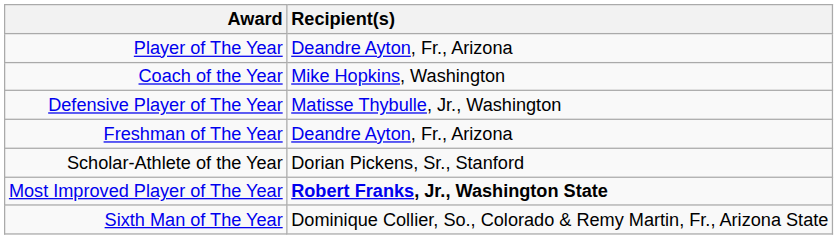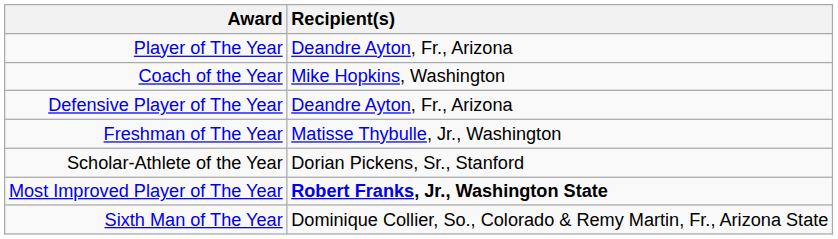 <table class="wikitable" style="white-space:nowrap; font-size:90%;">
 <tr>
 <th style="text-align:right;">Award</th>
 <th style="text-align:left;">Recipient(s)</th>
 </tr>
 <tr>
 <td style="text-align:right;"><a href='#'>Player of The Year</a></td>
 <td style="text-align:left;"><a href='#'>Deandre Ayton</a>, Fr., Arizona</td>
 </tr>
 <tr>
 <td style="text-align:right;"><a href='#'>Coach of the Year</a></td>
 <td style="text-align:left;"><a href='#'>Mike Hopkins</a>, Washington</td>
 </tr>
 <tr>
 <td style="text-align:right;"><a href='#'>Defensive Player of The Year</a></td>
-<td style="text-align:left;"><a href='#'>Matisse Thybulle</a>, Jr., Washington</td>
+<td style="text-align:left;"><a href='#'>Deandre Ayton</a>, Fr., Arizona</td>
 </tr>
 <tr>
 <td style="text-align:right;"><a href='#'>Freshman of The Year</a></td>
-<td style="text-align:left;"><a href='#'>Deandre Ayton</a>, Fr., Arizona</td>
+<td style="text-align:left;"><a href='#'>Matisse Thybulle</a>, Jr., Washington</td>
 </tr>
 <tr>
 <td style="text-align:right;">Scholar-Athlete of the Year</td>
 <td style="text-align:left;">Dorian Pickens, Sr., Stanford</td>
 </tr>
 <tr>
 <td style="text-align:right;"><a href='#'>Most Improved Player of The Year</a></td>
 <td style="text-align:left;"><strong><a href='#'>Robert Franks</a>, Jr., Washington State</strong></td>
 </tr>
 <tr>
 <td style="text-align:right;"><a href='#'>Sixth Man of The Year</a></td>
 <td style="text-align:left;">Dominique Collier, So., Colorado & Remy Martin, Fr., Arizona State</td>
 </tr>
 </table>
